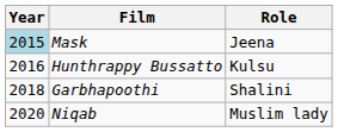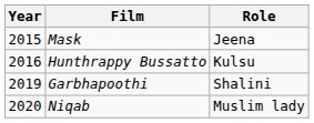 <table class="wikitable">
 <tr>
 <th>Year</th>
 <th>Film</th>
 <th>Role</th>
 </tr>
 <tr>
-<td style="background: lightblue;">2015</td>
+<td>2015</td>
 <td><em>Mask</em></td>
 <td>Jeena</td>
 </tr>
 <tr>
 <td>2016</td>
 <td><em>Hunthrappy Bussatto</em></td>
 <td>Kulsu</td>
 </tr>
 <tr>
-<td>2018</td>
+<td>2019</td>
 <td><em>Garbhapoothi</em></td>
 <td>Shalini</td>
 </tr>
 <tr>
 <td>2020</td>
 <td><em>Niqab</em></td>
 <td>Muslim lady</td>
 </tr>
 </table>
